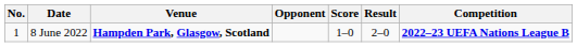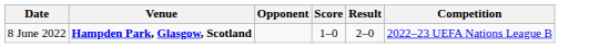 <table class="wikitable sortable">
 <tr>
-<th scope="col">No.</th>
 <th scope="col">Date</th>
 <th scope="col">Venue</th>
 <th scope="col">Opponent</th>
 <th scope="col">Score</th>
 <th scope="col">Result</th>
 <th scope="col">Competition</th>
 </tr>
 <tr>
-<td align="center">1</td>
 <td>8 June 2022</td>
 <td><strong><a href='#'>Hampden Park</a>, <a href='#'>Glasgow</a>, Scotland</strong></td>
 <td></td>
 <td align="center">1–0</td>
 <td align="center">2–0</td>
-<td><strong><a href='#'>2022–23 UEFA Nations League B</a></strong></td>
+<td><a href='#'>2022–23 UEFA Nations League B</a></td>
 </tr>
 </table>
